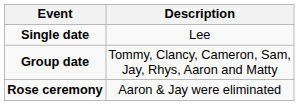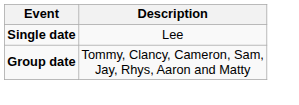 <table class="wikitable sortable" style="text-align:center;">
 <tr>
 <th>Event</th>
 <th>Description</th>
 </tr>
 <tr>
 <td><strong>Single date</strong></td>
 <td>Lee</td>
 </tr>
 <tr>
 <td><strong>Group date</strong></td>
 <td>Tommy, Clancy, Cameron, Sam,<br> Jay, Rhys, Aaron and Matty</td>
 </tr>
-<tr>
-<td><strong>Rose ceremony</strong></td>
-<td>Aaron & Jay were eliminated</td>
-</tr>
 </table>
